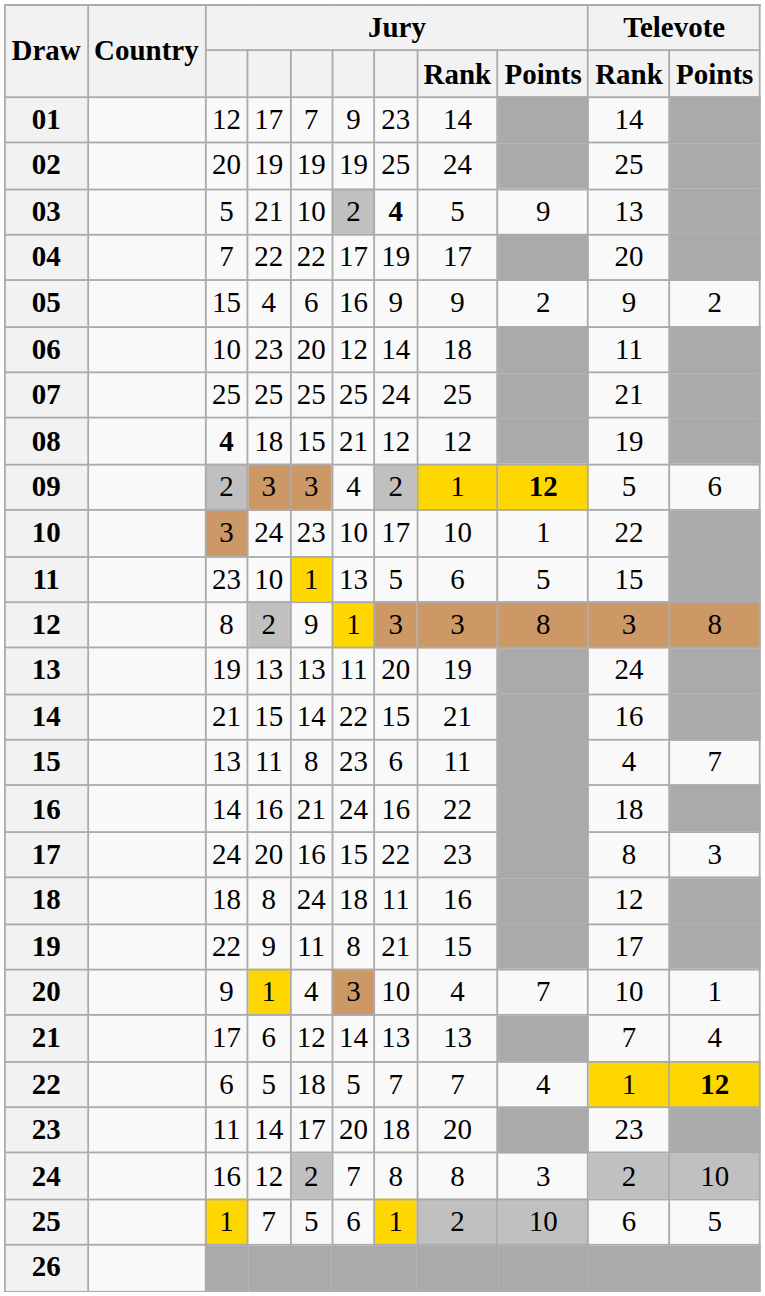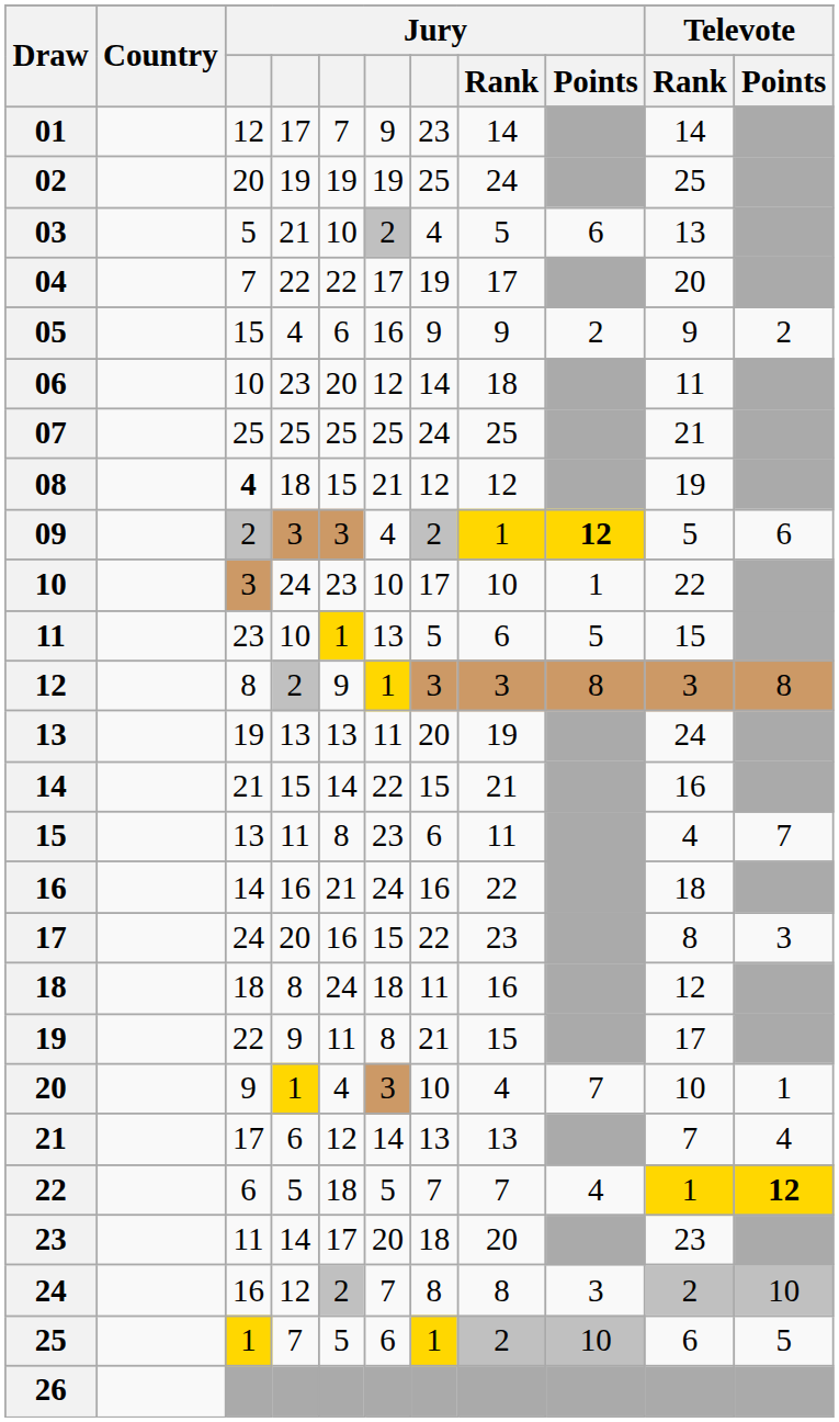 <table class="sortable wikitable collapsible plainrowheaders" style="text-align:center;">
 <tr>
 </tr>
 <tr>
 <th scope="col" rowspan="2">Draw</th>
 <th scope="col" rowspan="2">Country</th>
 <th scope="col" colspan="7">Jury</th>
 <th scope="col" colspan="2">Televote</th>
 </tr>
 <tr>
 <th scope="col"><small></small></th>
 <th scope="col"><small></small></th>
 <th scope="col"><small></small></th>
 <th scope="col"><small></small></th>
 <th scope="col"><small></small></th>
 <th scope="col">Rank</th>
 <th scope="col">Points</th>
 <th scope="col">Rank</th>
 <th scope="col">Points</th>
 </tr>
 <tr>
 <th scope="row" style="text-align:center;">01</th>
 <td style="text-align:left;"></td>
 <td>12</td>
 <td>17</td>
 <td>7</td>
 <td>9</td>
 <td>23</td>
 <td>14</td>
 <td style="background:#AAAAAA;"></td>
 <td>14</td>
 <td style="background:#AAAAAA;"></td>
 </tr>
 <tr>
 <th scope="row" style="text-align:center;">02</th>
 <td style="text-align:left;"></td>
 <td>20</td>
 <td>19</td>
 <td>19</td>
 <td>19</td>
 <td>25</td>
 <td>24</td>
 <td style="background:#AAAAAA;"></td>
 <td>25</td>
 <td style="background:#AAAAAA;"></td>
 </tr>
 <tr>
 <th scope="row" style="text-align:center;">03</th>
 <td style="text-align:left;"></td>
 <td>5</td>
 <td>21</td>
 <td>10</td>
 <td style="background:silver;">2</td>
-<td><strong>4</strong></td>
+<td>4</td>
 <td>5</td>
-<td>9</td>
+<td>6</td>
 <td>13</td>
 <td style="background:#AAAAAA;"></td>
 </tr>
 <tr>
 <th scope="row" style="text-align:center;">04</th>
 <td style="text-align:left;"></td>
 <td>7</td>
 <td>22</td>
 <td>22</td>
 <td>17</td>
 <td>19</td>
 <td>17</td>
 <td style="background:#AAAAAA;"></td>
 <td>20</td>
 <td style="background:#AAAAAA;"></td>
 </tr>
 <tr>
 <th scope="row" style="text-align:center;">05</th>
 <td style="text-align:left;"></td>
 <td>15</td>
 <td>4</td>
 <td>6</td>
 <td>16</td>
 <td>9</td>
 <td>9</td>
 <td>2</td>
 <td>9</td>
 <td>2</td>
 </tr>
 <tr>
 <th scope="row" style="text-align:center;">06</th>
 <td style="text-align:left;"></td>
 <td>10</td>
 <td>23</td>
 <td>20</td>
 <td>12</td>
 <td>14</td>
 <td>18</td>
 <td style="background:#AAAAAA;"></td>
 <td>11</td>
 <td style="background:#AAAAAA;"></td>
 </tr>
 <tr>
 <th scope="row" style="text-align:center;">07</th>
 <td style="text-align:left;"></td>
 <td>25</td>
 <td>25</td>
 <td>25</td>
 <td>25</td>
 <td>24</td>
 <td>25</td>
 <td style="background:#AAAAAA;"></td>
 <td>21</td>
 <td style="background:#AAAAAA;"></td>
 </tr>
 <tr>
 <th scope="row" style="text-align:center;">08</th>
 <td style="text-align:left;"></td>
 <td><strong>4</strong></td>
 <td>18</td>
 <td>15</td>
 <td>21</td>
 <td>12</td>
 <td>12</td>
 <td style="background:#AAAAAA;"></td>
 <td>19</td>
 <td style="background:#AAAAAA;"></td>
 </tr>
 <tr>
 <th scope="row" style="text-align:center;">09</th>
 <td style="text-align:left;"></td>
 <td style="background:silver;">2</td>
 <td style="background:#CC9966;">3</td>
 <td style="background:#CC9966;">3</td>
 <td>4</td>
 <td style="background:silver;">2</td>
 <td style="background:gold;">1</td>
 <td style="background:gold;"><strong>12</strong></td>
 <td>5</td>
 <td>6</td>
 </tr>
 <tr>
 <th scope="row" style="text-align:center;">10</th>
 <td style="text-align:left;"></td>
 <td style="background:#CC9966;">3</td>
 <td>24</td>
 <td>23</td>
 <td>10</td>
 <td>17</td>
 <td>10</td>
 <td>1</td>
 <td>22</td>
 <td style="background:#AAAAAA;"></td>
 </tr>
 <tr>
 <th scope="row" style="text-align:center;">11</th>
 <td style="text-align:left;"></td>
 <td>23</td>
 <td>10</td>
 <td style="background:gold;">1</td>
 <td>13</td>
 <td>5</td>
 <td>6</td>
 <td>5</td>
 <td>15</td>
 <td style="background:#AAAAAA;"></td>
 </tr>
 <tr>
 <th scope="row" style="text-align:center;">12</th>
 <td style="text-align:left;"></td>
 <td>8</td>
 <td style="background:silver;">2</td>
 <td>9</td>
 <td style="background:gold;">1</td>
 <td style="background:#CC9966;">3</td>
 <td style="background:#CC9966;">3</td>
 <td style="background:#CC9966;">8</td>
 <td style="background:#CC9966;">3</td>
 <td style="background:#CC9966;">8</td>
 </tr>
 <tr>
 <th scope="row" style="text-align:center;">13</th>
 <td style="text-align:left;"></td>
 <td>19</td>
 <td>13</td>
 <td>13</td>
 <td>11</td>
 <td>20</td>
 <td>19</td>
 <td style="background:#AAAAAA;"></td>
 <td>24</td>
 <td style="background:#AAAAAA;"></td>
 </tr>
 <tr>
 <th scope="row" style="text-align:center;">14</th>
 <td style="text-align:left;"></td>
 <td>21</td>
 <td>15</td>
 <td>14</td>
 <td>22</td>
 <td>15</td>
 <td>21</td>
 <td style="background:#AAAAAA;"></td>
 <td>16</td>
 <td style="background:#AAAAAA;"></td>
 </tr>
 <tr>
 <th scope="row" style="text-align:center;">15</th>
 <td style="text-align:left;"></td>
 <td>13</td>
 <td>11</td>
 <td>8</td>
 <td>23</td>
 <td>6</td>
 <td>11</td>
 <td style="background:#AAAAAA;"></td>
 <td>4</td>
 <td>7</td>
 </tr>
 <tr>
 <th scope="row" style="text-align:center;">16</th>
 <td style="text-align:left;"></td>
 <td>14</td>
 <td>16</td>
 <td>21</td>
 <td>24</td>
 <td>16</td>
 <td>22</td>
 <td style="background:#AAAAAA;"></td>
 <td>18</td>
 <td style="background:#AAAAAA;"></td>
 </tr>
 <tr>
 <th scope="row" style="text-align:center;">17</th>
 <td style="text-align:left;"></td>
 <td>24</td>
 <td>20</td>
 <td>16</td>
 <td>15</td>
 <td>22</td>
 <td>23</td>
 <td style="background:#AAAAAA;"></td>
 <td>8</td>
 <td>3</td>
 </tr>
 <tr>
 <th scope="row" style="text-align:center;">18</th>
 <td style="text-align:left;"></td>
 <td>18</td>
 <td>8</td>
 <td>24</td>
 <td>18</td>
 <td>11</td>
 <td>16</td>
 <td style="background:#AAAAAA;"></td>
 <td>12</td>
 <td style="background:#AAAAAA;"></td>
 </tr>
 <tr>
 <th scope="row" style="text-align:center;">19</th>
 <td style="text-align:left;"></td>
 <td>22</td>
 <td>9</td>
 <td>11</td>
 <td>8</td>
 <td>21</td>
 <td>15</td>
 <td style="background:#AAAAAA;"></td>
 <td>17</td>
 <td style="background:#AAAAAA;"></td>
 </tr>
 <tr>
 <th scope="row" style="text-align:center;">20</th>
 <td style="text-align:left;"></td>
 <td>9</td>
 <td style="background:gold;">1</td>
 <td>4</td>
 <td style="background:#CC9966;">3</td>
 <td>10</td>
 <td>4</td>
 <td>7</td>
 <td>10</td>
 <td>1</td>
 </tr>
 <tr>
 <th scope="row" style="text-align:center;">21</th>
 <td style="text-align:left;"></td>
 <td>17</td>
 <td>6</td>
 <td>12</td>
 <td>14</td>
 <td>13</td>
 <td>13</td>
 <td style="background:#AAAAAA;"></td>
 <td>7</td>
 <td>4</td>
 </tr>
 <tr>
 <th scope="row" style="text-align:center;">22</th>
 <td style="text-align:left;"></td>
 <td>6</td>
 <td>5</td>
 <td>18</td>
 <td>5</td>
 <td>7</td>
 <td>7</td>
 <td>4</td>
 <td style="background:gold;">1</td>
 <td style="background:gold;"><strong>12</strong></td>
 </tr>
 <tr>
 <th scope="row" style="text-align:center;">23</th>
 <td style="text-align:left;"></td>
 <td>11</td>
 <td>14</td>
 <td>17</td>
 <td>20</td>
 <td>18</td>
 <td>20</td>
 <td style="background:#AAAAAA;"></td>
 <td>23</td>
 <td style="background:#AAAAAA;"></td>
 </tr>
 <tr>
 <th scope="row" style="text-align:center;">24</th>
 <td style="text-align:left;"></td>
 <td>16</td>
 <td>12</td>
 <td style="background:silver;">2</td>
 <td>7</td>
 <td>8</td>
 <td>8</td>
 <td>3</td>
 <td style="background:silver;">2</td>
 <td style="background:silver;">10</td>
 </tr>
 <tr>
 <th scope="row" style="text-align:center;">25</th>
 <td style="text-align:left;"></td>
 <td style="background:gold;">1</td>
 <td>7</td>
 <td>5</td>
 <td>6</td>
 <td style="background:gold;">1</td>
 <td style="background:silver;">2</td>
 <td style="background:silver;">10</td>
 <td>6</td>
 <td>5</td>
 </tr>
 <tr class="sortbottom">
 <th scope="row" style="text-align:center;">26</th>
 <td style="text-align:left;"></td>
 <td style="background:#AAAAAA;"></td>
 <td style="background:#AAAAAA;"></td>
 <td style="background:#AAAAAA;"></td>
 <td style="background:#AAAAAA;"></td>
 <td style="background:#AAAAAA;"></td>
 <td style="background:#AAAAAA;"></td>
 <td style="background:#AAAAAA;"></td>
 <td style="background:#AAAAAA;"></td>
 <td style="background:#AAAAAA;"></td>
 </tr>
 </table>
